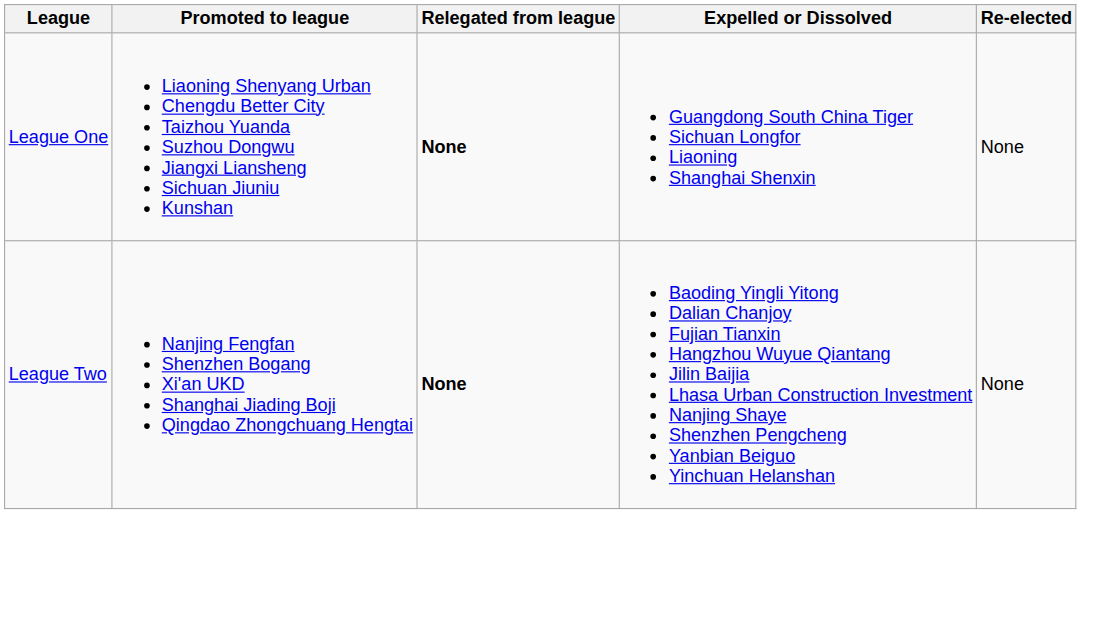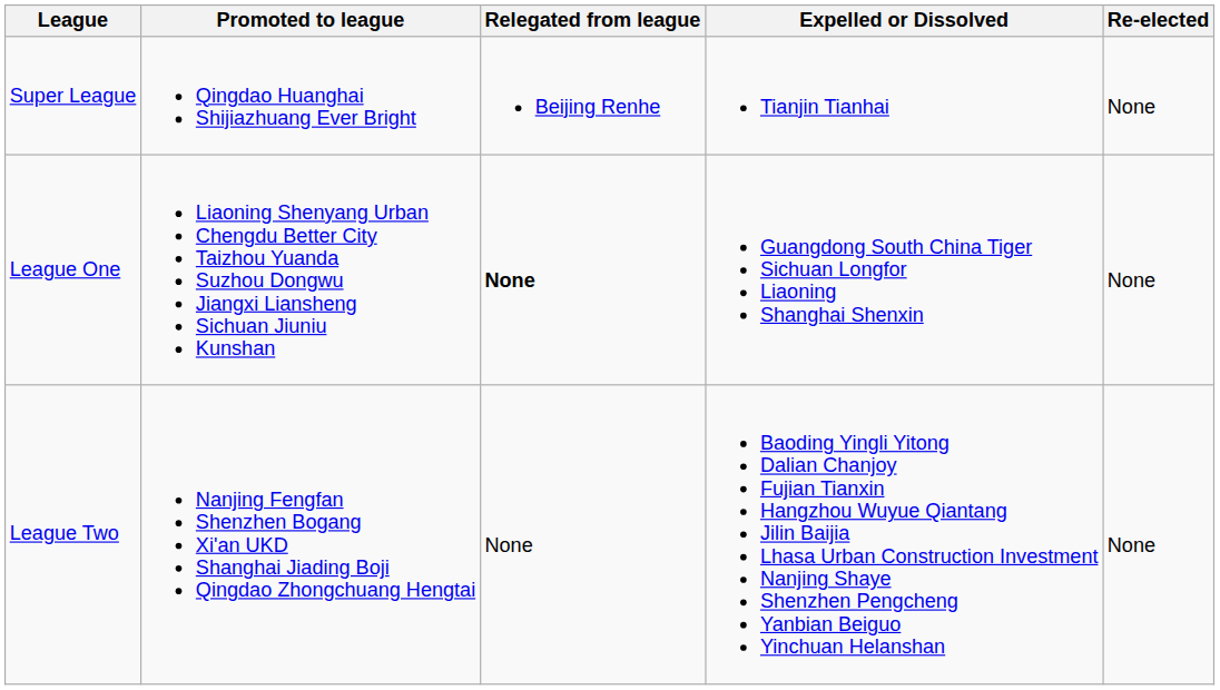 <table class="wikitable">
 <tr>
 <th>League</th>
 <th>Promoted to league</th>
 <th>Relegated from league</th>
 <th>Expelled or Dissolved</th>
 <th>Re-elected</th>
+</tr>
+<tr>
+<td><a href='#'>Super League</a></td>
+<td><br><ul><li><a href='#'>Qingdao Huanghai</a></li><li><a href='#'>Shijiazhuang Ever Bright</a></li></ul></td>
+<td><br><ul><li><a href='#'>Beijing Renhe</a></li></ul></td>
+<td><br><ul><li><a href='#'>Tianjin Tianhai</a></li></ul></td>
+<td><br>None</td>
 </tr>
 <tr>
 <td><a href='#'>League One</a></td>
 <td><br><ul><li><a href='#'>Liaoning Shenyang Urban</a></li><li><a href='#'>Chengdu Better City</a></li><li><a href='#'>Taizhou Yuanda</a></li><li><a href='#'>Suzhou Dongwu</a></li><li><a href='#'>Jiangxi Liansheng</a></li><li><a href='#'>Sichuan Jiuniu</a></li><li><a href='#'>Kunshan</a></li></ul></td>
 <td><strong><br>None</strong></td>
 <td><br><ul><li><a href='#'>Guangdong South China Tiger</a></li><li><a href='#'>Sichuan Longfor</a></li><li><a href='#'>Liaoning</a></li><li><a href='#'>Shanghai Shenxin</a></li></ul></td>
 <td><br>None</td>
 </tr>
 <tr>
 <td><a href='#'>League Two</a></td>
 <td><br><ul><li><a href='#'>Nanjing Fengfan</a></li><li><a href='#'>Shenzhen Bogang</a></li><li><a href='#'>Xi'an UKD</a></li><li><a href='#'>Shanghai Jiading Boji</a></li><li><a href='#'>Qingdao Zhongchuang Hengtai</a></li></ul></td>
-<td><strong><br>None</strong></td>
+<td><br>None</td>
 <td><br><ul><li><a href='#'>Baoding Yingli Yitong</a></li><li><a href='#'>Dalian Chanjoy</a></li><li><a href='#'>Fujian Tianxin</a></li><li><a href='#'>Hangzhou Wuyue Qiantang</a></li><li><a href='#'>Jilin Baijia</a></li><li><a href='#'>Lhasa Urban Construction Investment</a></li><li><a href='#'>Nanjing Shaye</a></li><li><a href='#'>Shenzhen Pengcheng</a></li><li><a href='#'>Yanbian Beiguo</a></li><li><a href='#'>Yinchuan Helanshan</a></li></ul></td>
 <td><br>None</td>
 </tr>
 </table>
